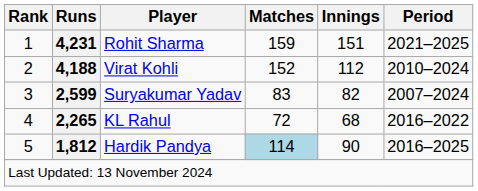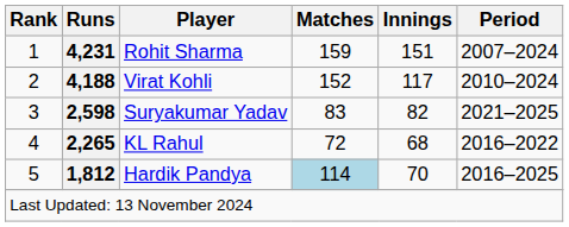 <table class="wikitable sortable">
 <tr>
 <th scope=col>Rank</th>
 <th scope=col>Runs</th>
 <th scope=col>Player</th>
 <th scope=col>Matches</th>
 <th scope=col>Innings</th>
 <th scope=col>Period</th>
 </tr>
 <tr>
 <td align=center>1</td>
 <th scope=row style=text-align:center;>4,231</th>
 <td><a href='#'>Rohit Sharma</a></td>
 <td align=center>159</td>
 <td align=center>151</td>
-<td>2021–2025</td>
+<td>2007–2024</td>
 </tr>
 <tr>
 <td align=center>2</td>
 <th scope=row style=text-align:center;>4,188</th>
 <td><a href='#'>Virat Kohli</a></td>
 <td align=center>152</td>
-<td align="center">112</td>
+<td align="center">117</td>
 <td>2010–2024</td>
 </tr>
 <tr>
 <td align=center>3</td>
-<th scope=row style=text-align:center;>2,599</th>
+<th scope=row style=text-align:center;>2,598</th>
 <td><a href='#'>Suryakumar Yadav</a></td>
 <td align=center>83</td>
 <td align=center>82</td>
-<td>2007–2024</td>
+<td>2021–2025</td>
 </tr>
 <tr>
 <td align=center>4</td>
 <th scope=row style=text-align:center;>2,265</th>
 <td><a href='#'>KL Rahul</a></td>
 <td align=center>72</td>
 <td align=center>68</td>
 <td>2016–2022</td>
 </tr>
 <tr>
 <td align=center>5</td>
 <th scope=row style=text-align:center;>1,812</th>
 <td><a href='#'>Hardik Pandya</a></td>
 <td align=center style="background: lightblue;">114</td>
-<td align=center>90</td>
+<td align=center>70</td>
 <td>2016–2025</td>
 </tr>
 <tr>
 </tr>
 <tr class=sortbottom>
 <td colspan=9><small>Last Updated: 13 November 2024</small></td>
 </tr>
 </table>
